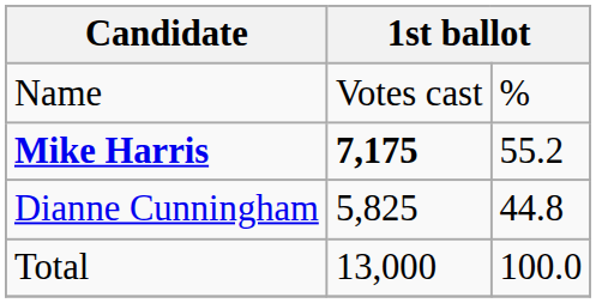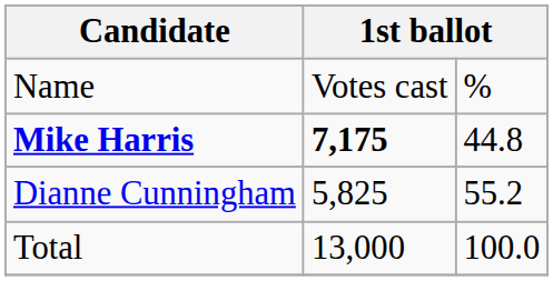 <table class="wikitable">
 <tr>
 <th colspan = "1">Candidate</th>
 <th colspan = "2">1st ballot</th>
 </tr>
 <tr>
 <td>Name</td>
 <td>Votes cast</td>
 <td>%</td>
 </tr>
 <tr>
 <td><strong><a href='#'>Mike Harris</a></strong></td>
 <td><strong>7,175</strong></td>
-<td>55.2</td>
+<td>44.8</td>
 </tr>
 <tr>
 <td><a href='#'>Dianne Cunningham</a></td>
 <td>5,825</td>
-<td>44.8</td>
+<td>55.2</td>
 </tr>
 <tr>
 <td>Total</td>
 <td>13,000</td>
 <td>100.0</td>
 </tr>
 <tr>
 </tr>
 </table>
